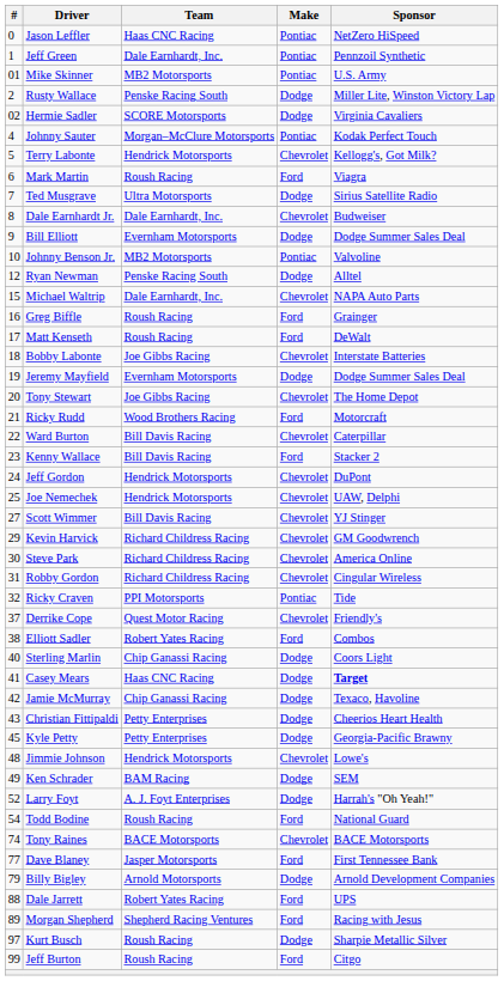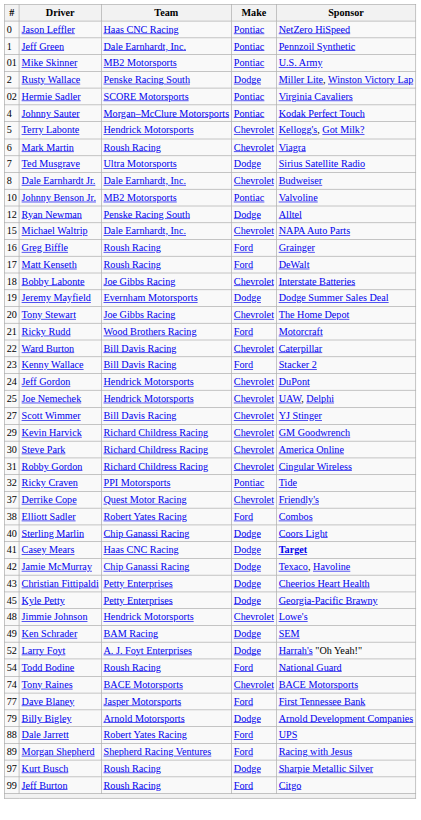 <table class="wikitable" style="font-size:95%">
 <tr>
 <th>#</th>
 <th>Driver</th>
 <th>Team</th>
 <th>Make</th>
 <th>Sponsor</th>
 </tr>
 <tr>
 <td>0</td>
 <td><a href='#'>Jason Leffler</a></td>
 <td><a href='#'>Haas CNC Racing</a></td>
 <td><a href='#'>Pontiac</a></td>
 <td><a href='#'>NetZero HiSpeed</a></td>
 </tr>
 <tr>
 <td>1</td>
 <td><a href='#'>Jeff Green</a></td>
 <td><a href='#'>Dale Earnhardt, Inc.</a></td>
 <td><a href='#'>Pontiac</a></td>
 <td><a href='#'>Pennzoil Synthetic</a></td>
 </tr>
 <tr>
 <td>01</td>
 <td><a href='#'>Mike Skinner</a></td>
 <td><a href='#'>MB2 Motorsports</a></td>
 <td><a href='#'>Pontiac</a></td>
 <td><a href='#'>U.S. Army</a></td>
 </tr>
 <tr>
 <td>2</td>
 <td><a href='#'>Rusty Wallace</a></td>
 <td><a href='#'>Penske Racing South</a></td>
 <td><a href='#'>Dodge</a></td>
 <td><a href='#'>Miller Lite</a>, <a href='#'>Winston Victory Lap</a></td>
 </tr>
 <tr>
 <td>02</td>
 <td><a href='#'>Hermie Sadler</a></td>
 <td><a href='#'>SCORE Motorsports</a></td>
-<td><a href='#'>Dodge</a></td>
+<td><a href='#'>Pontiac</a></td>
 <td><a href='#'>Virginia Cavaliers</a></td>
 </tr>
 <tr>
 <td>4</td>
 <td><a href='#'>Johnny Sauter</a></td>
 <td><a href='#'>Morgan–McClure Motorsports</a></td>
 <td><a href='#'>Pontiac</a></td>
 <td><a href='#'>Kodak Perfect Touch</a></td>
 </tr>
 <tr>
 <td>5</td>
 <td><a href='#'>Terry Labonte</a></td>
 <td><a href='#'>Hendrick Motorsports</a></td>
 <td><a href='#'>Chevrolet</a></td>
 <td><a href='#'>Kellogg's</a>, <a href='#'>Got Milk?</a></td>
 </tr>
 <tr>
 <td>6</td>
 <td><a href='#'>Mark Martin</a></td>
 <td><a href='#'>Roush Racing</a></td>
-<td><a href='#'>Ford</a></td>
+<td><a href='#'>Chevrolet</a></td>
 <td><a href='#'>Viagra</a></td>
 </tr>
 <tr>
 <td>7</td>
 <td><a href='#'>Ted Musgrave</a></td>
 <td><a href='#'>Ultra Motorsports</a></td>
 <td><a href='#'>Dodge</a></td>
 <td><a href='#'>Sirius Satellite Radio</a></td>
 </tr>
 <tr>
 <td>8</td>
 <td><a href='#'>Dale Earnhardt Jr.</a></td>
 <td><a href='#'>Dale Earnhardt, Inc.</a></td>
 <td><a href='#'>Chevrolet</a></td>
 <td><a href='#'>Budweiser</a></td>
-</tr>
-<tr>
-<td>9</td>
-<td><a href='#'>Bill Elliott</a></td>
-<td><a href='#'>Evernham Motorsports</a></td>
-<td><a href='#'>Dodge</a></td>
-<td><a href='#'>Dodge Summer Sales Deal</a></td>
 </tr>
 <tr>
 <td>10</td>
 <td><a href='#'>Johnny Benson Jr.</a></td>
 <td><a href='#'>MB2 Motorsports</a></td>
 <td><a href='#'>Pontiac</a></td>
 <td><a href='#'>Valvoline</a></td>
 </tr>
 <tr>
 <td>12</td>
 <td><a href='#'>Ryan Newman</a></td>
 <td><a href='#'>Penske Racing South</a></td>
 <td><a href='#'>Dodge</a></td>
 <td><a href='#'>Alltel</a></td>
 </tr>
 <tr>
 <td>15</td>
 <td><a href='#'>Michael Waltrip</a></td>
 <td><a href='#'>Dale Earnhardt, Inc.</a></td>
 <td><a href='#'>Chevrolet</a></td>
 <td><a href='#'>NAPA Auto Parts</a></td>
 </tr>
 <tr>
 <td>16</td>
 <td><a href='#'>Greg Biffle</a></td>
 <td><a href='#'>Roush Racing</a></td>
 <td><a href='#'>Ford</a></td>
 <td><a href='#'>Grainger</a></td>
 </tr>
 <tr>
 <td>17</td>
 <td><a href='#'>Matt Kenseth</a></td>
 <td><a href='#'>Roush Racing</a></td>
 <td><a href='#'>Ford</a></td>
 <td><a href='#'>DeWalt</a></td>
 </tr>
 <tr>
 <td>18</td>
 <td><a href='#'>Bobby Labonte</a></td>
 <td><a href='#'>Joe Gibbs Racing</a></td>
 <td><a href='#'>Chevrolet</a></td>
 <td><a href='#'>Interstate Batteries</a></td>
 </tr>
 <tr>
 <td>19</td>
 <td><a href='#'>Jeremy Mayfield</a></td>
 <td><a href='#'>Evernham Motorsports</a></td>
 <td><a href='#'>Dodge</a></td>
 <td><a href='#'>Dodge Summer Sales Deal</a></td>
 </tr>
 <tr>
 <td>20</td>
 <td><a href='#'>Tony Stewart</a></td>
 <td><a href='#'>Joe Gibbs Racing</a></td>
 <td><a href='#'>Chevrolet</a></td>
 <td><a href='#'>The Home Depot</a></td>
 </tr>
 <tr>
 <td>21</td>
 <td><a href='#'>Ricky Rudd</a></td>
 <td><a href='#'>Wood Brothers Racing</a></td>
 <td><a href='#'>Ford</a></td>
 <td><a href='#'>Motorcraft</a></td>
 </tr>
 <tr>
 <td>22</td>
 <td><a href='#'>Ward Burton</a></td>
 <td><a href='#'>Bill Davis Racing</a></td>
 <td><a href='#'>Chevrolet</a></td>
 <td><a href='#'>Caterpillar</a></td>
 </tr>
 <tr>
 <td>23</td>
 <td><a href='#'>Kenny Wallace</a></td>
 <td><a href='#'>Bill Davis Racing</a></td>
 <td><a href='#'>Ford</a></td>
 <td><a href='#'>Stacker 2</a></td>
 </tr>
 <tr>
 <td>24</td>
 <td><a href='#'>Jeff Gordon</a></td>
 <td><a href='#'>Hendrick Motorsports</a></td>
 <td><a href='#'>Chevrolet</a></td>
 <td><a href='#'>DuPont</a></td>
 </tr>
 <tr>
 <td>25</td>
 <td><a href='#'>Joe Nemechek</a></td>
 <td><a href='#'>Hendrick Motorsports</a></td>
 <td><a href='#'>Chevrolet</a></td>
 <td><a href='#'>UAW</a>, <a href='#'>Delphi</a></td>
 </tr>
 <tr>
 <td>27</td>
 <td><a href='#'>Scott Wimmer</a></td>
 <td><a href='#'>Bill Davis Racing</a></td>
 <td><a href='#'>Chevrolet</a></td>
 <td><a href='#'>YJ Stinger</a></td>
 </tr>
 <tr>
 <td>29</td>
 <td><a href='#'>Kevin Harvick</a></td>
 <td><a href='#'>Richard Childress Racing</a></td>
 <td><a href='#'>Chevrolet</a></td>
 <td><a href='#'>GM Goodwrench</a></td>
 </tr>
 <tr>
 <td>30</td>
 <td><a href='#'>Steve Park</a></td>
 <td><a href='#'>Richard Childress Racing</a></td>
 <td><a href='#'>Chevrolet</a></td>
 <td><a href='#'>America Online</a></td>
 </tr>
 <tr>
 <td>31</td>
 <td><a href='#'>Robby Gordon</a></td>
 <td><a href='#'>Richard Childress Racing</a></td>
 <td><a href='#'>Chevrolet</a></td>
 <td><a href='#'>Cingular Wireless</a></td>
 </tr>
 <tr>
 <td>32</td>
 <td><a href='#'>Ricky Craven</a></td>
 <td><a href='#'>PPI Motorsports</a></td>
 <td><a href='#'>Pontiac</a></td>
 <td><a href='#'>Tide</a></td>
 </tr>
 <tr>
 <td>37</td>
 <td><a href='#'>Derrike Cope</a></td>
 <td><a href='#'>Quest Motor Racing</a></td>
 <td><a href='#'>Chevrolet</a></td>
 <td><a href='#'>Friendly's</a></td>
 </tr>
 <tr>
 <td>38</td>
 <td><a href='#'>Elliott Sadler</a></td>
 <td><a href='#'>Robert Yates Racing</a></td>
 <td><a href='#'>Ford</a></td>
 <td><a href='#'>Combos</a></td>
 </tr>
 <tr>
 <td>40</td>
 <td><a href='#'>Sterling Marlin</a></td>
 <td><a href='#'>Chip Ganassi Racing</a></td>
 <td><a href='#'>Dodge</a></td>
 <td><a href='#'>Coors Light</a></td>
 </tr>
 <tr>
 <td>41</td>
 <td><a href='#'>Casey Mears</a></td>
 <td><a href='#'>Haas CNC Racing</a></td>
 <td><a href='#'>Dodge</a></td>
 <td><strong><a href='#'>Target</a></strong></td>
 </tr>
 <tr>
 <td>42</td>
 <td><a href='#'>Jamie McMurray</a></td>
 <td><a href='#'>Chip Ganassi Racing</a></td>
 <td><a href='#'>Dodge</a></td>
 <td><a href='#'>Texaco</a>, <a href='#'>Havoline</a></td>
 </tr>
 <tr>
 <td>43</td>
 <td><a href='#'>Christian Fittipaldi</a></td>
 <td><a href='#'>Petty Enterprises</a></td>
 <td><a href='#'>Dodge</a></td>
 <td><a href='#'>Cheerios Heart Health</a></td>
 </tr>
 <tr>
 <td>45</td>
 <td><a href='#'>Kyle Petty</a></td>
 <td><a href='#'>Petty Enterprises</a></td>
 <td><a href='#'>Dodge</a></td>
 <td><a href='#'>Georgia-Pacific Brawny</a></td>
 </tr>
 <tr>
 <td>48</td>
 <td><a href='#'>Jimmie Johnson</a></td>
 <td><a href='#'>Hendrick Motorsports</a></td>
 <td><a href='#'>Chevrolet</a></td>
 <td><a href='#'>Lowe's</a></td>
 </tr>
 <tr>
 <td>49</td>
 <td><a href='#'>Ken Schrader</a></td>
 <td><a href='#'>BAM Racing</a></td>
 <td><a href='#'>Dodge</a></td>
 <td><a href='#'>SEM</a></td>
 </tr>
 <tr>
 <td>52</td>
 <td><a href='#'>Larry Foyt</a></td>
 <td><a href='#'>A. J. Foyt Enterprises</a></td>
 <td><a href='#'>Dodge</a></td>
 <td><a href='#'>Harrah's</a> "Oh Yeah!"</td>
 </tr>
 <tr>
 <td>54</td>
 <td><a href='#'>Todd Bodine</a></td>
 <td><a href='#'>Roush Racing</a></td>
 <td><a href='#'>Ford</a></td>
 <td><a href='#'>National Guard</a></td>
 </tr>
 <tr>
 <td>74</td>
 <td><a href='#'>Tony Raines</a></td>
 <td><a href='#'>BACE Motorsports</a></td>
 <td><a href='#'>Chevrolet</a></td>
 <td><a href='#'>BACE Motorsports</a></td>
 </tr>
 <tr>
 <td>77</td>
 <td><a href='#'>Dave Blaney</a></td>
 <td><a href='#'>Jasper Motorsports</a></td>
 <td><a href='#'>Ford</a></td>
 <td><a href='#'>First Tennessee Bank</a></td>
 </tr>
 <tr>
 <td>79</td>
 <td><a href='#'>Billy Bigley</a></td>
 <td><a href='#'>Arnold Motorsports</a></td>
 <td><a href='#'>Dodge</a></td>
 <td><a href='#'>Arnold Development Companies</a></td>
 </tr>
 <tr>
 <td>88</td>
 <td><a href='#'>Dale Jarrett</a></td>
 <td><a href='#'>Robert Yates Racing</a></td>
 <td><a href='#'>Ford</a></td>
 <td><a href='#'>UPS</a></td>
 </tr>
 <tr>
 <td>89</td>
 <td><a href='#'>Morgan Shepherd</a></td>
 <td><a href='#'>Shepherd Racing Ventures</a></td>
 <td><a href='#'>Ford</a></td>
 <td><a href='#'>Racing with Jesus</a></td>
 </tr>
 <tr>
 <td>97</td>
 <td><a href='#'>Kurt Busch</a></td>
 <td><a href='#'>Roush Racing</a></td>
 <td><a href='#'>Dodge</a></td>
 <td><a href='#'>Sharpie Metallic Silver</a></td>
 </tr>
 <tr>
 <td>99</td>
 <td><a href='#'>Jeff Burton</a></td>
 <td><a href='#'>Roush Racing</a></td>
 <td><a href='#'>Ford</a></td>
 <td><a href='#'>Citgo</a></td>
 </tr>
 <tr>
 <th colspan="5"></th>
 </tr>
 </table>
